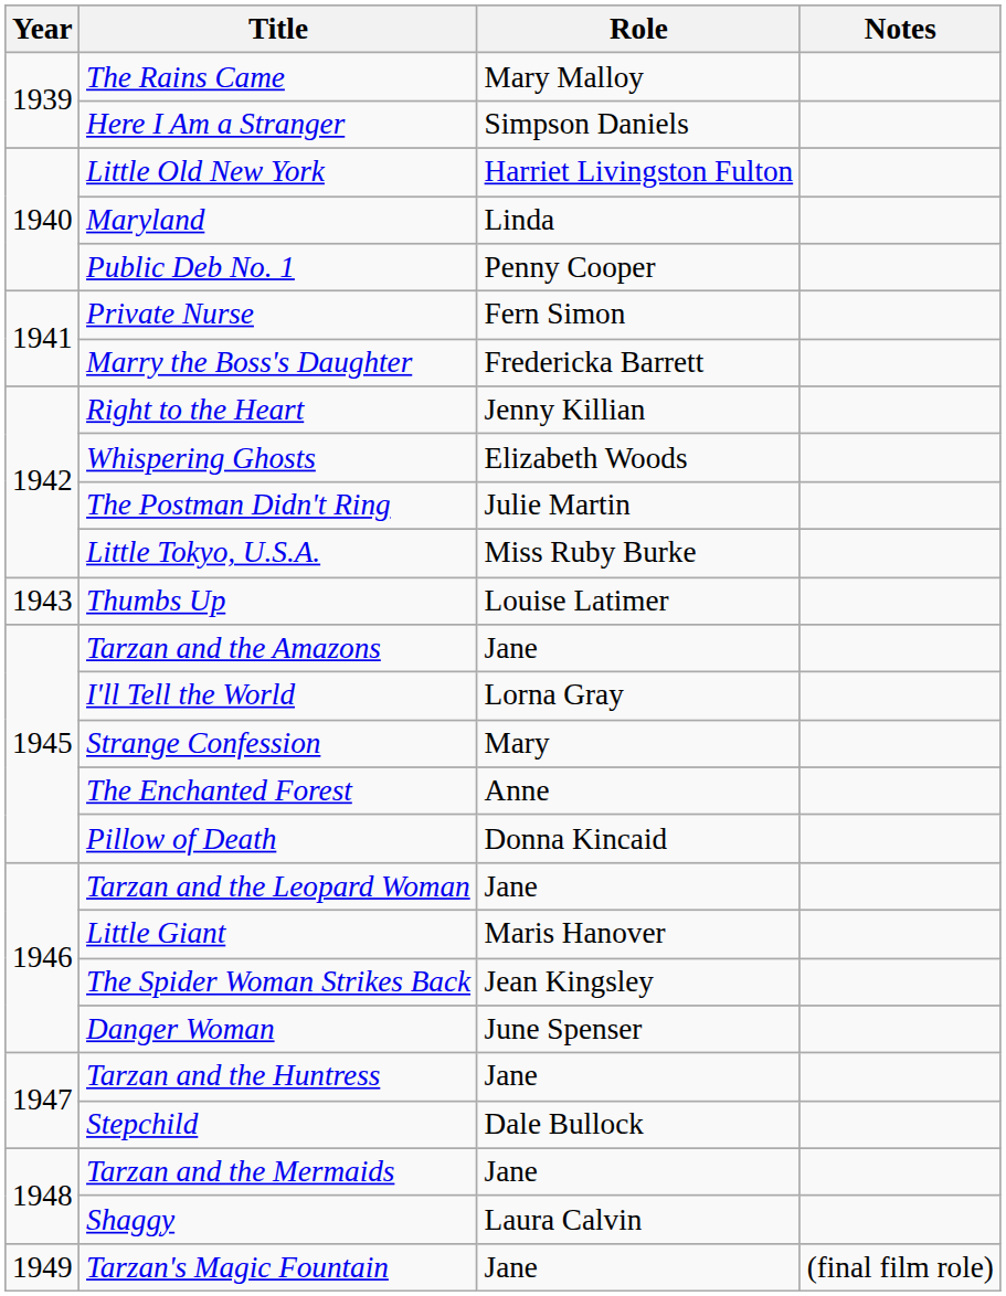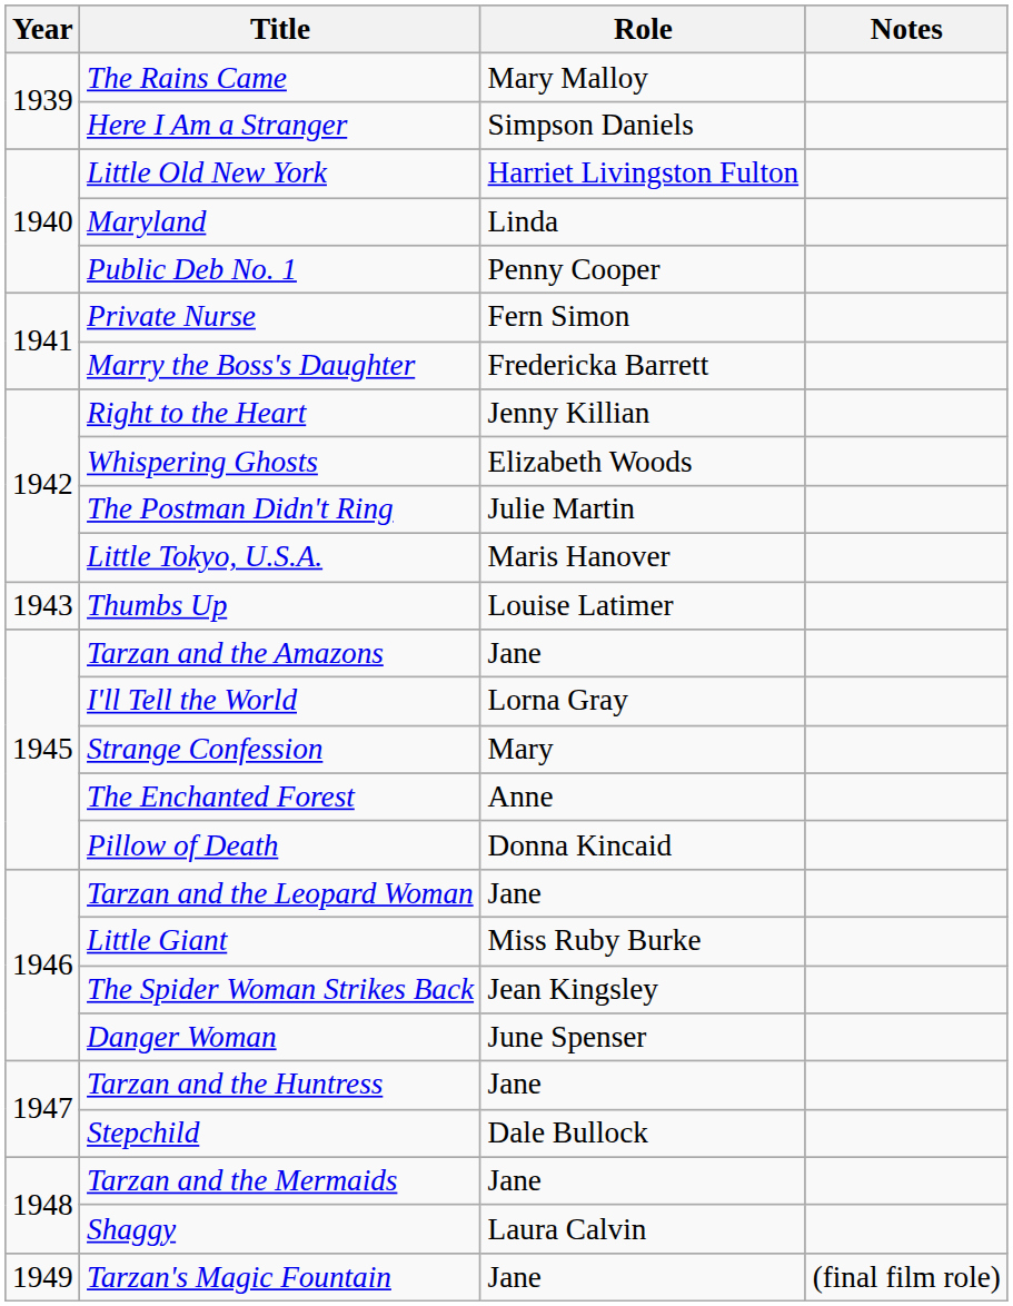 <table class="wikitable">
 <tr>
 <th>Year</th>
 <th>Title</th>
 <th>Role</th>
 <th>Notes</th>
 </tr>
 <tr>
 <td rowspan=2>1939</td>
 <td><em><a href='#'>The Rains Came</a></em></td>
 <td>Mary Malloy</td>
 <td></td>
 </tr>
 <tr>
 <td><em><a href='#'>Here I Am a Stranger</a></em></td>
 <td>Simpson Daniels</td>
 <td></td>
 </tr>
 <tr>
 <td rowspan=3>1940</td>
 <td><em><a href='#'>Little Old New York</a></em></td>
 <td><a href='#'>Harriet Livingston Fulton</a></td>
 <td></td>
 </tr>
 <tr>
 <td><em><a href='#'>Maryland</a></em></td>
 <td>Linda</td>
 <td></td>
 </tr>
 <tr>
 <td><em><a href='#'>Public Deb No. 1</a></em></td>
 <td>Penny Cooper</td>
 <td></td>
 </tr>
 <tr>
 <td rowspan=2>1941</td>
 <td><em><a href='#'>Private Nurse</a></em></td>
 <td>Fern Simon</td>
 <td></td>
 </tr>
 <tr>
 <td><em><a href='#'>Marry the Boss's Daughter</a></em></td>
 <td>Fredericka Barrett</td>
 <td></td>
 </tr>
 <tr>
 <td rowspan=4>1942</td>
 <td><em><a href='#'>Right to the Heart</a></em></td>
 <td>Jenny Killian</td>
 <td></td>
 </tr>
 <tr>
 <td><em><a href='#'>Whispering Ghosts</a></em></td>
 <td>Elizabeth Woods</td>
 <td></td>
 </tr>
 <tr>
 <td><em><a href='#'>The Postman Didn't Ring</a></em></td>
 <td>Julie Martin</td>
 <td></td>
 </tr>
 <tr>
 <td><em><a href='#'>Little Tokyo, U.S.A.</a></em></td>
-<td>Miss Ruby Burke</td>
+<td>Maris Hanover</td>
 <td></td>
 </tr>
 <tr>
 <td>1943</td>
 <td><em><a href='#'>Thumbs Up</a></em></td>
 <td>Louise Latimer</td>
 <td></td>
 </tr>
 <tr>
 <td rowspan=5>1945</td>
 <td><em><a href='#'>Tarzan and the Amazons</a></em></td>
 <td>Jane</td>
 <td></td>
 </tr>
 <tr>
 <td><em><a href='#'>I'll Tell the World</a></em></td>
 <td>Lorna Gray</td>
 <td></td>
 </tr>
 <tr>
 <td><em><a href='#'>Strange Confession</a></em></td>
 <td>Mary</td>
 <td></td>
 </tr>
 <tr>
 <td><em><a href='#'>The Enchanted Forest</a></em></td>
 <td>Anne</td>
 <td></td>
 </tr>
 <tr>
 <td><em><a href='#'>Pillow of Death</a></em></td>
 <td>Donna Kincaid</td>
 <td></td>
 </tr>
 <tr>
 <td rowspan=4>1946</td>
 <td><em><a href='#'>Tarzan and the Leopard Woman</a></em></td>
 <td>Jane</td>
 <td></td>
 </tr>
 <tr>
 <td><em><a href='#'>Little Giant</a></em></td>
-<td>Maris Hanover</td>
+<td>Miss Ruby Burke</td>
 <td></td>
 </tr>
 <tr>
 <td><em><a href='#'>The Spider Woman Strikes Back</a></em></td>
 <td>Jean Kingsley</td>
 <td></td>
 </tr>
 <tr>
 <td><em><a href='#'>Danger Woman</a></em></td>
 <td>June Spenser</td>
 <td></td>
 </tr>
 <tr>
 <td rowspan=2>1947</td>
 <td><em><a href='#'>Tarzan and the Huntress</a></em></td>
 <td>Jane</td>
 <td></td>
 </tr>
 <tr>
 <td><em><a href='#'>Stepchild</a></em></td>
 <td>Dale Bullock</td>
 <td></td>
 </tr>
 <tr>
 <td rowspan=2>1948</td>
 <td><em><a href='#'>Tarzan and the Mermaids</a></em></td>
 <td>Jane</td>
 <td></td>
 </tr>
 <tr>
 <td><em><a href='#'>Shaggy</a></em></td>
 <td>Laura Calvin</td>
 <td></td>
 </tr>
 <tr>
 <td>1949</td>
 <td><em><a href='#'>Tarzan's Magic Fountain</a></em></td>
 <td>Jane</td>
 <td>(final film role)</td>
 </tr>
 </table>
